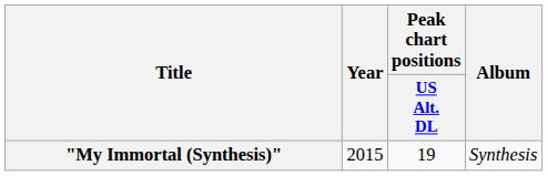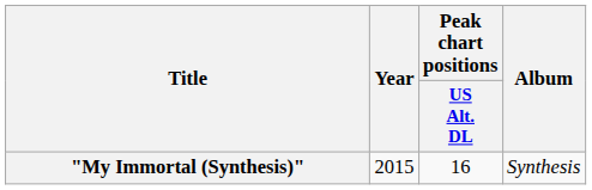 <table class="wikitable plainrowheaders" style="text-align:center">
 <tr>
 <th scope="col" rowspan="2" style="width:18em;">Title</th>
 <th scope="col" rowspan="2" style="width:1em;">Year</th>
 <th scope="col" colspan="1">Peak chart positions</th>
 <th scope="col" rowspan="2">Album</th>
 </tr>
 <tr>
 <th scope="col" style="width:2.5em;font-size:90%;"><a href='#'>US<br>Alt.<br>DL</a><br></th>
 </tr>
 <tr>
 <th scope="row">"My Immortal (Synthesis)"</th>
 <td>2015</td>
-<td>19</td>
+<td>16</td>
 <td><em>Synthesis</em></td>
 </tr>
 </table>
